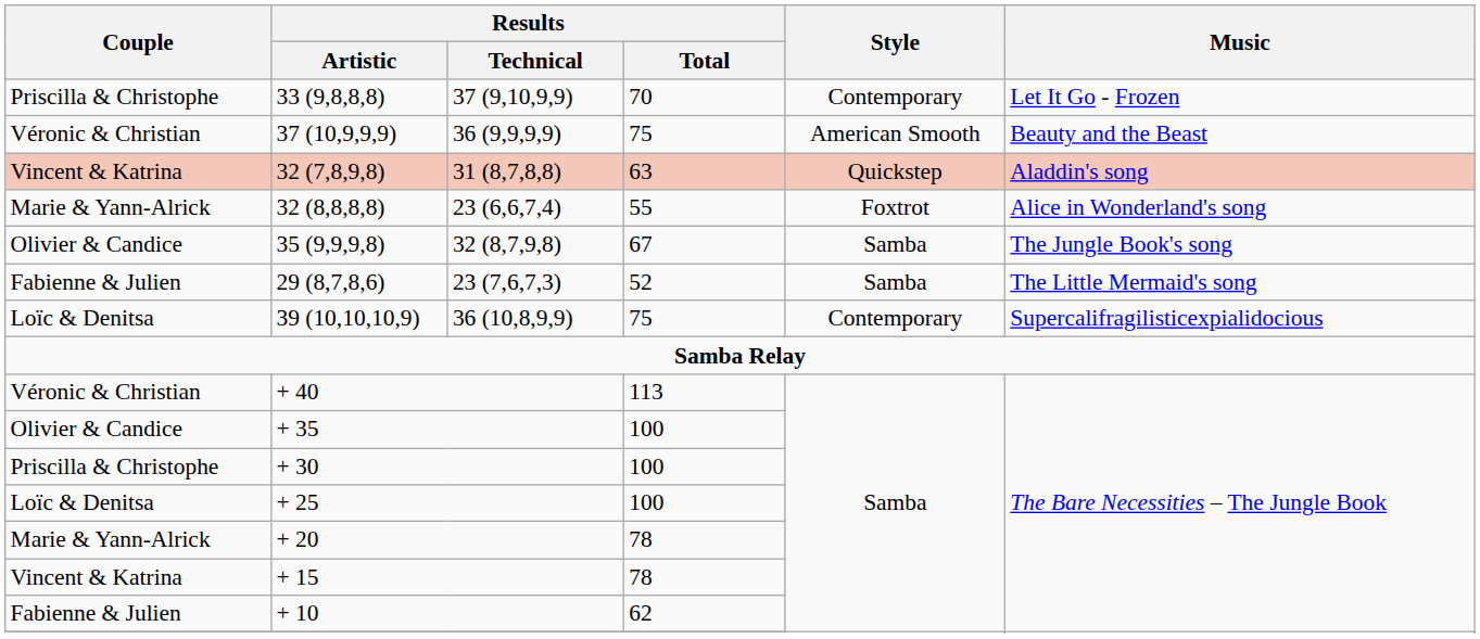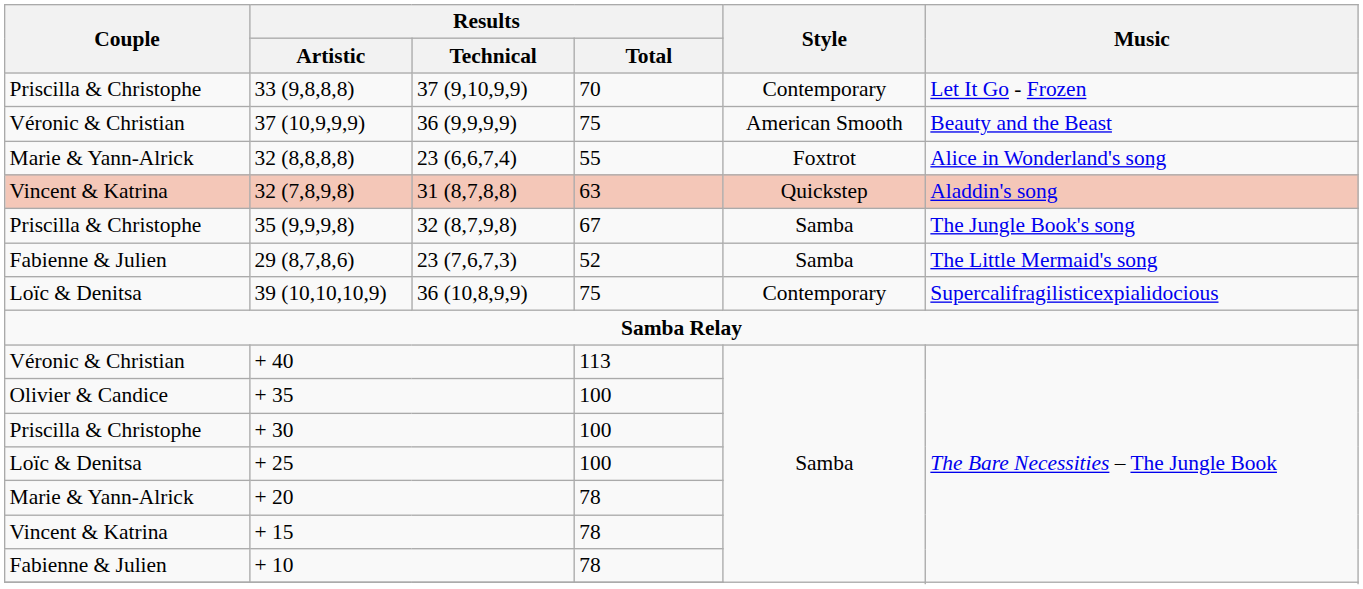 <table class="wikitable" style="width:80%;">
 <tr>
 <th rowspan="2">Couple</th>
 <th colspan=3>Results</th>
 <th rowspan="2">Style</th>
 <th rowspan="2">Music</th>
 </tr>
 <tr>
 <th style="width:12%;">Artistic</th>
 <th style="width:12%;">Technical</th>
 <th style="width:11%;">Total</th>
 </tr>
 <tr>
 <td>Priscilla & Christophe</td>
 <td>33 (9,8,8,8)</td>
 <td>37 (9,10,9,9)</td>
 <td>70</td>
 <td style="text-align:center;">Contemporary</td>
 <td><a href='#'>Let It Go</a> - <a href='#'>Frozen</a></td>
 </tr>
 <tr>
 <td>Véronic & Christian</td>
 <td>37 (10,9,9,9)</td>
 <td>36 (9,9,9,9)</td>
 <td>75</td>
 <td style="text-align:center;">American Smooth</td>
 <td><a href='#'>Beauty and the Beast</a></td>
 </tr>
+<tr>
+<td>Marie & Yann-Alrick</td>
+<td>32 (8,8,8,8)</td>
+<td>23 (6,6,7,4)</td>
+<td>55</td>
+<td style="text-align:center;">Foxtrot</td>
+<td><a href='#'>Alice in Wonderland's song</a></td>
+</tr>
 <tr style="background-color:#F4C7B8;">
 <td>Vincent & Katrina</td>
 <td>32 (7,8,9,8)</td>
 <td>31 (8,7,8,8)</td>
 <td>63</td>
 <td style="text-align:center;">Quickstep</td>
 <td><a href='#'>Aladdin's song</a></td>
 </tr>
 <tr>
-<td>Marie & Yann-Alrick</td>
-<td>32 (8,8,8,8)</td>
-<td>23 (6,6,7,4)</td>
-<td>55</td>
-<td style="text-align:center;">Foxtrot</td>
-<td><a href='#'>Alice in Wonderland's song</a></td>
-</tr>
-<tr>
-<td>Olivier & Candice</td>
+<td>Priscilla & Christophe</td>
 <td>35 (9,9,9,8)</td>
 <td>32 (8,7,9,8)</td>
 <td>67</td>
 <td style="text-align:center;">Samba</td>
 <td><a href='#'>The Jungle Book's song</a></td>
 </tr>
 <tr>
 <td>Fabienne & Julien</td>
 <td>29 (8,7,8,6)</td>
 <td>23 (7,6,7,3)</td>
 <td>52</td>
 <td style="text-align:center;">Samba</td>
 <td><a href='#'>The Little Mermaid's song</a></td>
 </tr>
 <tr>
 <td>Loïc & Denitsa</td>
 <td>39 (10,10,10,9)</td>
 <td>36 (10,8,9,9)</td>
 <td>75</td>
 <td style="text-align:center;">Contemporary</td>
 <td><a href='#'>Supercalifragilisticexpialidocious</a></td>
 </tr>
 <tr>
 <td colspan=6 style="text-align:center;"><strong>Samba Relay</strong></td>
 </tr>
 <tr>
 <td>Véronic & Christian</td>
 <td colspan=2>+ 40</td>
 <td>113</td>
 <td rowspan=8 style="text-align:center;">Samba</td>
 <td rowspan=8><em><a href='#'>The Bare Necessities</a></em> – <a href='#'>The Jungle Book</a></td>
 </tr>
 <tr>
 <td>Olivier & Candice</td>
 <td colspan=2>+ 35</td>
 <td>100</td>
 </tr>
 <tr>
 <td>Priscilla & Christophe</td>
 <td colspan=2>+ 30</td>
 <td>100</td>
 </tr>
 <tr>
 <td>Loïc & Denitsa</td>
 <td colspan=2>+ 25</td>
 <td>100</td>
 </tr>
 <tr>
 <td>Marie & Yann-Alrick</td>
 <td colspan=2>+ 20</td>
 <td>78</td>
 </tr>
 <tr>
 <td>Vincent & Katrina</td>
 <td colspan=2>+ 15</td>
 <td>78</td>
 </tr>
 <tr>
 <td>Fabienne & Julien</td>
 <td colspan=2>+ 10</td>
-<td>62</td>
+<td>78</td>
 </tr>
 <tr>
 </tr>
 </table>
